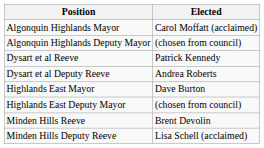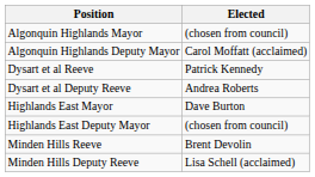 <table class="wikitable">
 <tr>
 <th>Position</th>
 <th>Elected</th>
 </tr>
 <tr>
 <td>Algonquin Highlands Mayor</td>
-<td>Carol Moffatt (acclaimed)</td>
+<td>(chosen from council)</td>
 </tr>
 <tr>
 <td>Algonquin Highlands Deputy Mayor</td>
-<td>(chosen from council)</td>
+<td>Carol Moffatt (acclaimed)</td>
 </tr>
 <tr>
 <td>Dysart et al Reeve</td>
 <td>Patrick Kennedy</td>
 </tr>
 <tr>
 <td>Dysart et al Deputy Reeve</td>
 <td>Andrea Roberts</td>
 </tr>
 <tr>
 <td>Highlands East Mayor</td>
 <td>Dave Burton</td>
 </tr>
 <tr>
 <td>Highlands East Deputy Mayor</td>
 <td>(chosen from council)</td>
 </tr>
 <tr>
 <td>Minden Hills Reeve</td>
 <td>Brent Devolin</td>
 </tr>
 <tr>
 <td>Minden Hills Deputy Reeve</td>
 <td>Lisa Schell (acclaimed)</td>
 </tr>
 </table>
